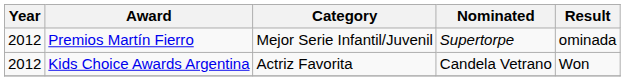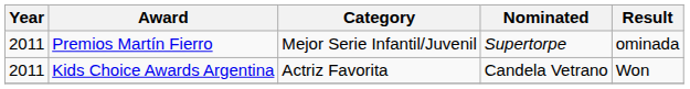 <table class="wikitable">
 <tr>
 <th>Year</th>
 <th>Award</th>
 <th>Category</th>
 <th>Nominated</th>
 <th>Result</th>
 </tr>
 <tr>
-<td>2012</td>
+<td>2011</td>
 <td><a href='#'>Premios Martín Fierro</a></td>
 <td>Mejor Serie Infantil/Juvenil</td>
 <td><em>Supertorpe</em></td>
 <td>ominada</td>
 </tr>
 <tr>
-<td>2012</td>
+<td>2011</td>
 <td><a href='#'>Kids Choice Awards Argentina</a></td>
 <td>Actriz Favorita</td>
 <td>Candela Vetrano</td>
 <td>Won</td>
 </tr>
 <tr>
 </tr>
 </table>
